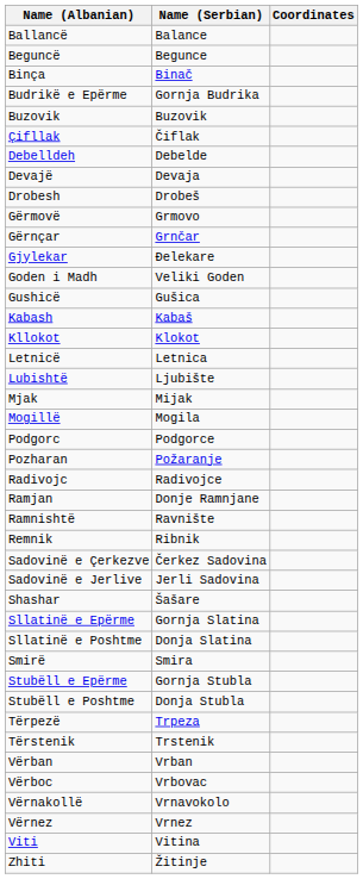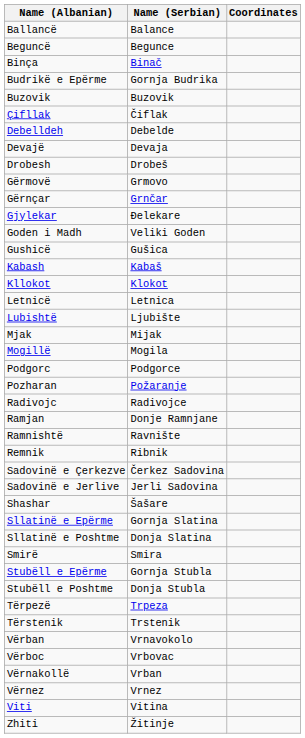 <table class="wikitable sortable">
 <tr>
 <th>Name (Albanian)</th>
 <th>Name (Serbian)</th>
 <th>Coordinates</th>
 </tr>
 <tr>
 <td>Ballancë</td>
 <td>Balance</td>
 <td></td>
 </tr>
 <tr>
 <td>Beguncë</td>
 <td>Begunce</td>
 <td></td>
 </tr>
 <tr>
 <td>Binça</td>
 <td><a href='#'>Binač</a></td>
 <td></td>
 </tr>
 <tr>
 <td>Budrikë e Epërme</td>
 <td>Gornja Budrika</td>
 <td></td>
 </tr>
 <tr>
 <td>Buzovik</td>
 <td>Buzovik</td>
 <td></td>
 </tr>
 <tr>
 <td><a href='#'>Çifllak</a></td>
 <td>Čiflak</td>
 <td></td>
 </tr>
 <tr>
 <td><a href='#'>Debelldeh</a></td>
 <td>Debelde</td>
 <td></td>
 </tr>
 <tr>
 <td>Devajë</td>
 <td>Devaja</td>
 <td></td>
 </tr>
 <tr>
 <td>Drobesh</td>
 <td>Drobeš</td>
 <td></td>
 </tr>
 <tr>
 <td>Gërmovë</td>
 <td>Grmovo</td>
 <td></td>
 </tr>
 <tr>
 <td>Gërnçar</td>
 <td><a href='#'>Grnčar</a></td>
 <td></td>
 </tr>
 <tr>
 <td><a href='#'>Gjylekar</a></td>
 <td>Ðelekare</td>
 <td></td>
 </tr>
 <tr>
 <td>Goden i Madh</td>
 <td>Veliki Goden</td>
 <td></td>
 </tr>
 <tr>
 <td>Gushicë</td>
 <td>Gušica</td>
 <td></td>
 </tr>
 <tr>
 <td><a href='#'>Kabash</a></td>
 <td><a href='#'>Kabaš</a></td>
 <td></td>
 </tr>
 <tr>
 <td><a href='#'>Kllokot</a></td>
 <td><a href='#'>Klokot</a></td>
 <td></td>
 </tr>
 <tr>
 <td>Letnicë</td>
 <td>Letnica</td>
 <td></td>
 </tr>
 <tr>
 <td><a href='#'>Lubishtë</a></td>
 <td>Ljubište</td>
 <td></td>
 </tr>
 <tr>
 <td>Mjak</td>
 <td>Mijak</td>
 <td></td>
 </tr>
 <tr>
 <td><a href='#'>Mogillë</a></td>
 <td>Mogila</td>
 <td></td>
 </tr>
 <tr>
 <td>Podgorc</td>
 <td>Podgorce</td>
 <td></td>
 </tr>
 <tr>
 <td>Pozharan</td>
 <td><a href='#'>Požaranje</a></td>
 <td></td>
 </tr>
 <tr>
 <td>Radivojc</td>
 <td>Radivojce</td>
 <td></td>
 </tr>
 <tr>
 <td>Ramjan</td>
 <td>Donje Ramnjane</td>
 <td></td>
 </tr>
 <tr>
 <td>Ramnishtë</td>
 <td>Ravnište</td>
 <td></td>
 </tr>
 <tr>
 <td>Remnik</td>
 <td>Ribnik</td>
 <td></td>
 </tr>
 <tr>
 <td>Sadovinë e Çerkezve</td>
 <td>Čerkez Sadovina</td>
 <td></td>
 </tr>
 <tr>
 <td>Sadovinë e Jerlive</td>
 <td>Jerli Sadovina</td>
 <td></td>
 </tr>
 <tr>
 <td>Shashar</td>
 <td>Šašare</td>
 <td></td>
 </tr>
 <tr>
 <td><a href='#'>Sllatinë e Epërme</a></td>
 <td>Gornja Slatina</td>
 <td></td>
 </tr>
 <tr>
 <td>Sllatinë e Poshtme</td>
 <td>Donja Slatina</td>
 <td></td>
 </tr>
 <tr>
 <td>Smirë</td>
 <td>Smira</td>
 <td></td>
 </tr>
 <tr>
 <td><a href='#'>Stubëll e Epërme</a></td>
 <td>Gornja Stubla</td>
 <td></td>
 </tr>
 <tr>
 <td>Stubëll e Poshtme</td>
 <td>Donja Stubla</td>
 <td></td>
 </tr>
 <tr>
 <td>Tërpezë</td>
 <td><a href='#'>Trpeza</a></td>
 <td></td>
 </tr>
 <tr>
 <td>Tërstenik</td>
 <td>Trstenik</td>
 <td></td>
 </tr>
 <tr>
 <td>Vërban</td>
-<td>Vrban</td>
+<td>Vrnavokolo</td>
 <td></td>
 </tr>
 <tr>
 <td>Vërboc</td>
 <td>Vrbovac</td>
 <td></td>
 </tr>
 <tr>
 <td>Vërnakollë</td>
-<td>Vrnavokolo</td>
+<td>Vrban</td>
 <td></td>
 </tr>
 <tr>
 <td>Vërnez</td>
 <td>Vrnez</td>
 <td></td>
 </tr>
 <tr>
 <td><a href='#'>Viti</a></td>
 <td>Vitina</td>
 <td></td>
 </tr>
 <tr>
 <td>Zhiti</td>
 <td>Žitinje</td>
 <td></td>
 </tr>
 </table>
